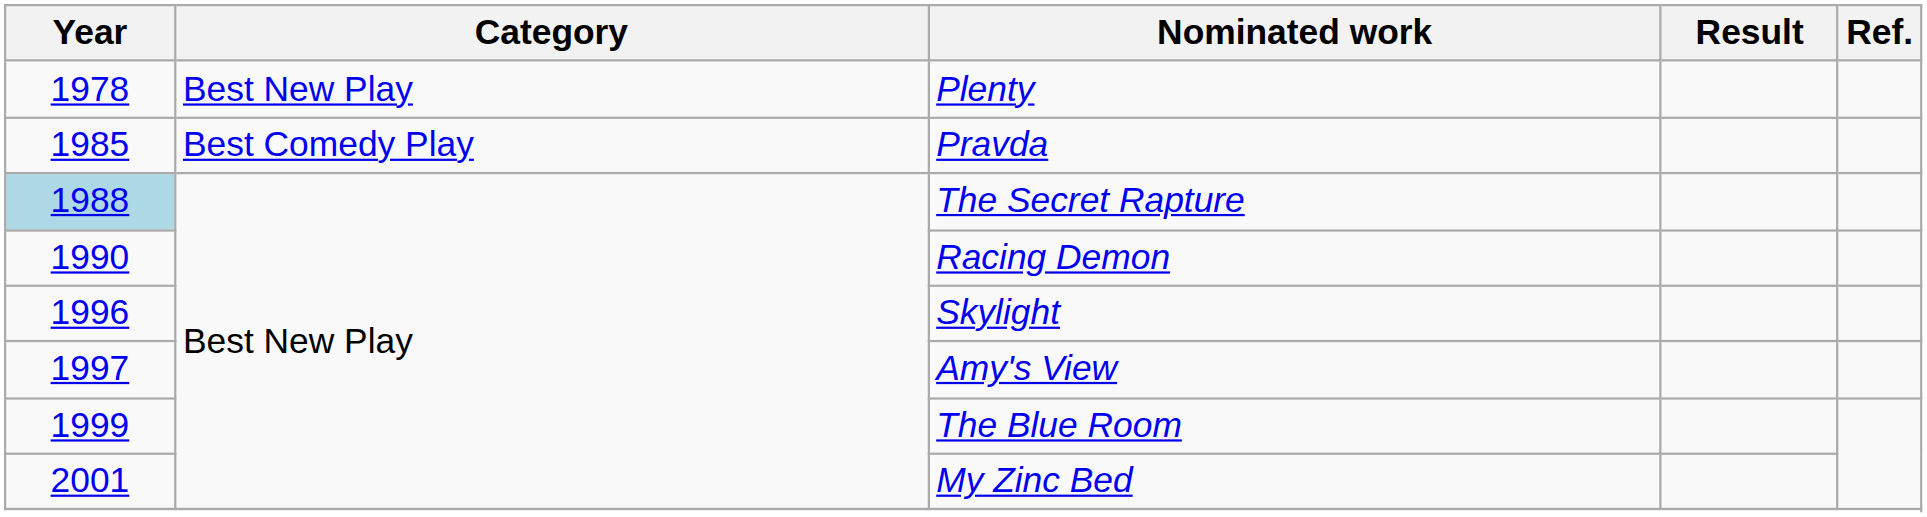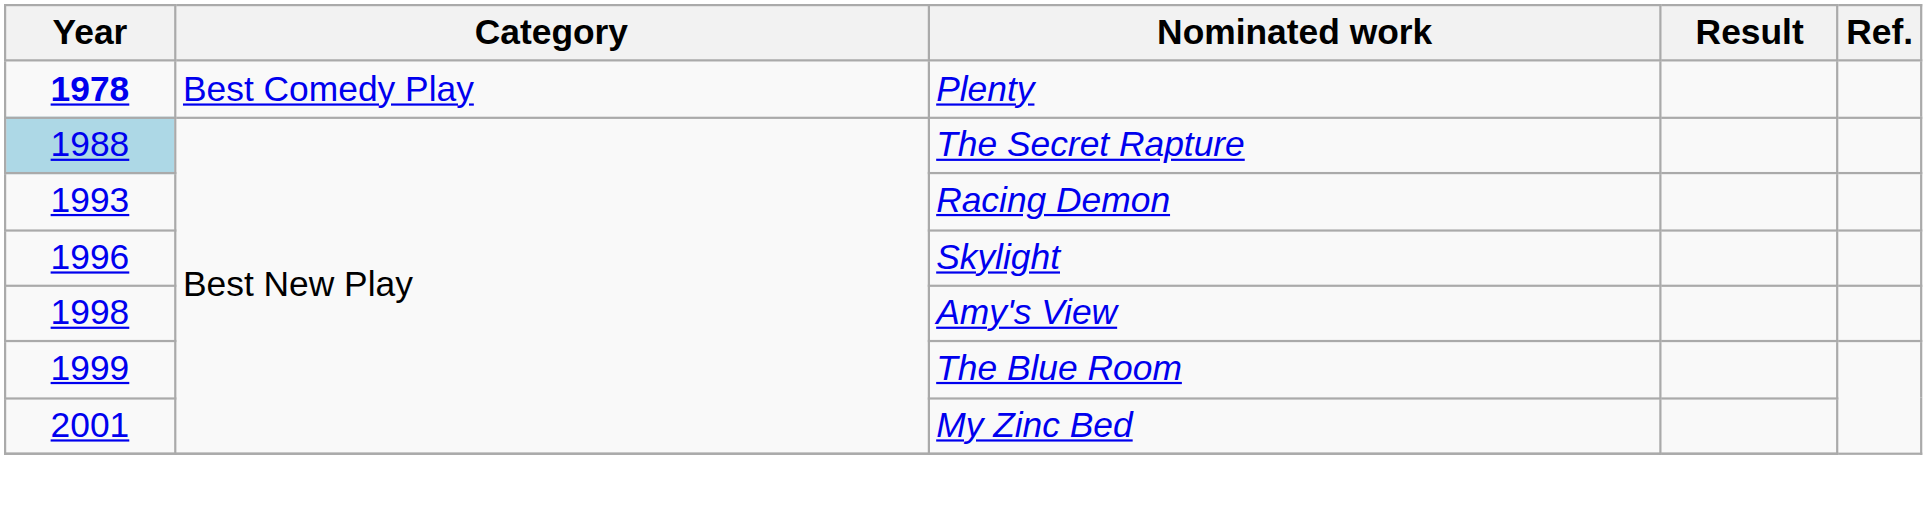 <table class=wikitable>
 <tr>
 <th scope="col" style="width:5em;">Year</th>
 <th scope="col" style="width:26em;">Category</th>
 <th scope="col" style="width:25em;">Nominated work</th>
 <th scope="col" style="width:5em;">Result</th>
 <th>Ref.</th>
 </tr>
 <tr>
-<td style="text-align:center;"><a href='#'>1978</a></td>
-<td><a href='#'>Best New Play</a></td>
+<td style="text-align:center;"><strong><a href='#'>1978</a></strong></td>
+<td><a href='#'>Best Comedy Play</a></td>
 <td><em><a href='#'>Plenty</a></em></td>
-<td></td>
-</tr>
-<tr>
-<td style="text-align:center;"><a href='#'>1985</a></td>
-<td><a href='#'>Best Comedy Play</a></td>
-<td><em><a href='#'>Pravda</a></em></td>
-<td></td>
 <td></td>
 </tr>
 <tr>
 <td style="background: lightblue; text-align:center;"><a href='#'>1988</a></td>
 <td rowspan=6>Best New Play</td>
 <td><em><a href='#'>The Secret Rapture</a></em></td>
 <td></td>
 <td></td>
 </tr>
 <tr>
-<td style="text-align:center;"><a href='#'>1990</a></td>
+<td style="text-align:center;"><a href='#'>1993</a></td>
 <td><em><a href='#'>Racing Demon</a></em></td>
 <td></td>
 <td></td>
 </tr>
 <tr>
 <td style="text-align:center;"><a href='#'>1996</a></td>
 <td><em><a href='#'>Skylight</a></em></td>
 <td></td>
 <td></td>
 </tr>
 <tr>
-<td style="text-align:center;"><a href='#'>1997</a></td>
+<td style="text-align:center;"><a href='#'>1998</a></td>
 <td><em><a href='#'>Amy's View</a></em></td>
 <td></td>
 <td></td>
 </tr>
 <tr>
 <td style="text-align:center;"><a href='#'>1999</a></td>
 <td><em><a href='#'>The Blue Room</a></em></td>
 <td></td>
 </tr>
 <tr>
 <td style="text-align:center;"><a href='#'>2001</a></td>
 <td><em><a href='#'>My Zinc Bed</a></em></td>
 <td></td>
 </tr>
 <tr>
 </tr>
 </table>
